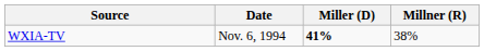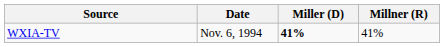 <table class="wikitable">
 <tr>
 <th width="250px">Source</th>
 <th width="100px">Date</th>
 <th width="100px">Miller (D)</th>
 <th width="100px">Millner (R)</th>
 </tr>
 <tr>
 <td><a href='#'>WXIA-TV</a></td>
 <td>Nov. 6, 1994</td>
 <td><strong>41%</strong></td>
-<td>38%</td>
+<td>41%</td>
 </tr>
 </table>
